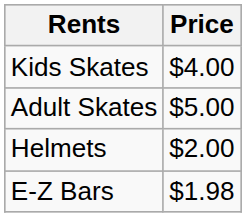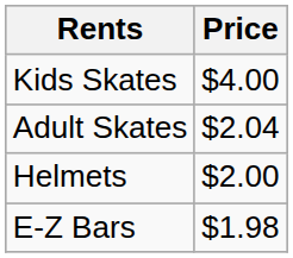 <table class="wikitable">
 <tr>
 <th>Rents</th>
 <th>Price</th>
 </tr>
 <tr>
 <td>Kids Skates</td>
 <td>$4.00</td>
 </tr>
 <tr>
 <td>Adult Skates</td>
-<td>$5.00</td>
+<td>$2.04</td>
 </tr>
 <tr>
 <td>Helmets</td>
 <td>$2.00</td>
 </tr>
 <tr>
 <td>E-Z Bars</td>
 <td>$1.98</td>
 </tr>
 </table>
